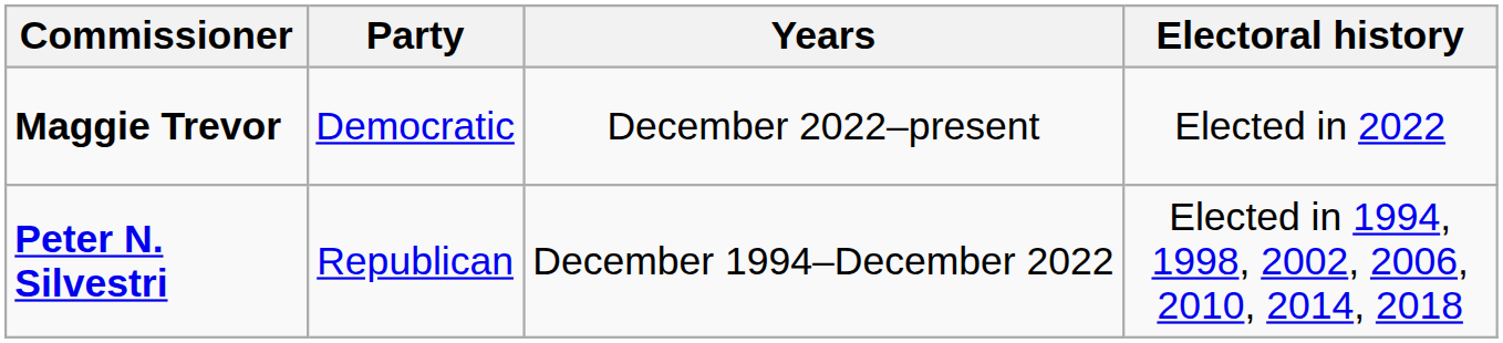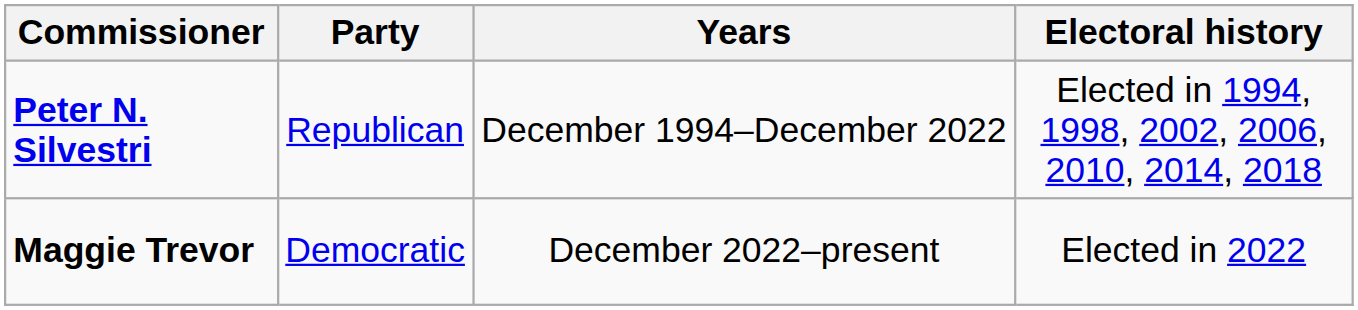 <table class=wikitable style="text-align:center">
 <tr>
 <th>Commissioner</th>
 <th>Party</th>
 <th>Years</th>
 <th>Electoral history</th>
 </tr>
 <tr style="height:3em">
+<td align=left><strong><a href='#'>Peter N. Silvestri</a></strong></td>
+<td><a href='#'>Republican</a></td>
+<td nowrap>December 1994–December 2022</td>
+<td>Elected in <a href='#'>1994</a>, <a href='#'>1998</a>, <a href='#'>2002</a>, <a href='#'>2006</a>, <a href='#'>2010</a>, <a href='#'>2014</a>, <a href='#'>2018</a></td>
+</tr>
+<tr style="height:3em">
 <td align=left><strong>Maggie Trevor</strong></td>
 <td><a href='#'>Democratic</a></td>
 <td nowrap>December 2022–present</td>
 <td>Elected in <a href='#'>2022</a></td>
 </tr>
-<tr style="height:3em">
-<td align=left><strong><a href='#'>Peter N. Silvestri</a></strong></td>
-<td><a href='#'>Republican</a></td>
-<td nowrap>December 1994–December 2022</td>
-<td>Elected in <a href='#'>1994</a>, <a href='#'>1998</a>, <a href='#'>2002</a>, <a href='#'>2006</a>, <a href='#'>2010</a>, <a href='#'>2014</a>, <a href='#'>2018</a></td>
-</tr>
 </table>
